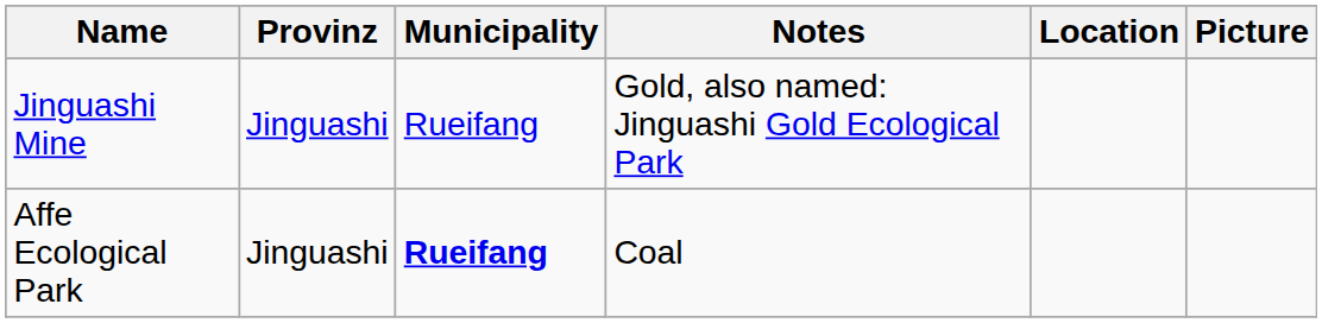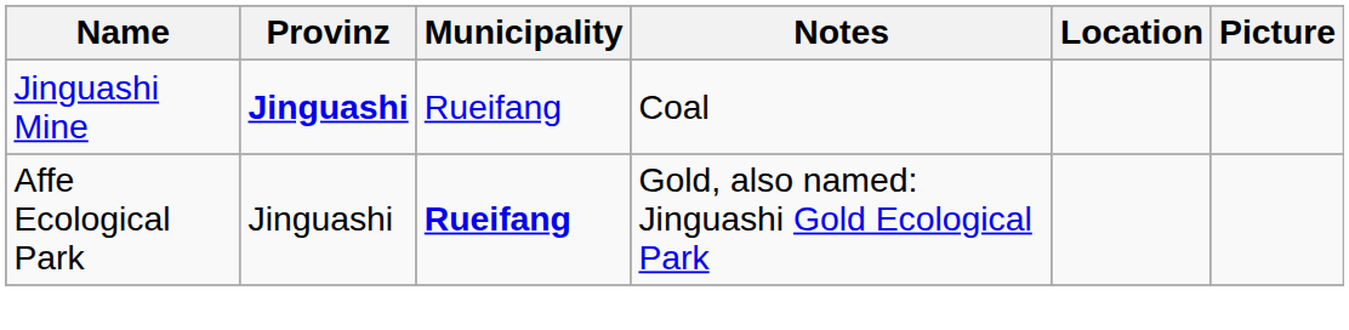 <table class="wikitable sortable" style="width:100%">
 <tr>
 <th>Name</th>
 <th>Provinz</th>
 <th>Municipality</th>
 <th class="unsortable">Notes</th>
 <th class="unsortable">Location</th>
 <th class="unsortable">Picture</th>
 </tr>
 <tr>
 <td><a href='#'>Jinguashi Mine</a></td>
-<td><a href='#'>Jinguashi</a></td>
+<td><strong><a href='#'>Jinguashi</a></strong></td>
 <td><a href='#'>Rueifang</a></td>
-<td>Gold, also named: Jinguashi <a href='#'>Gold Ecological Park</a></td>
+<td>Coal</td>
 <td></td>
 <td></td>
 </tr>
 <tr>
 <td>Affe Ecological Park</td>
 <td>Jinguashi</td>
 <td><strong><a href='#'>Rueifang</a></strong></td>
-<td>Coal</td>
+<td>Gold, also named: Jinguashi <a href='#'>Gold Ecological Park</a></td>
 <td></td>
 <td></td>
 </tr>
 </table>
